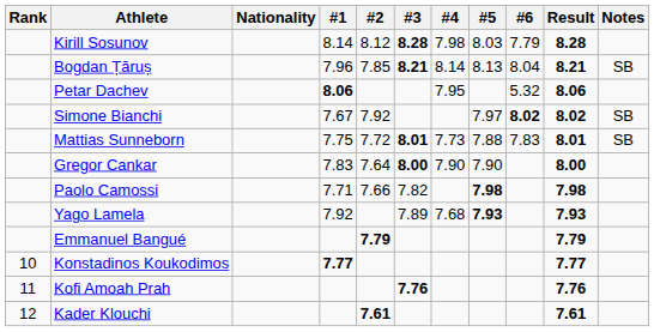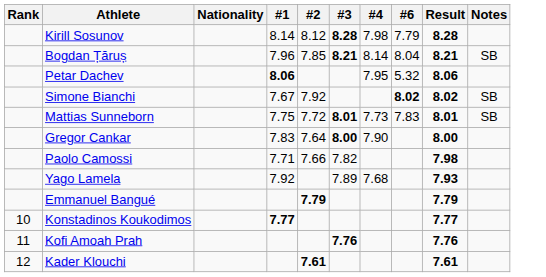 <table class="wikitable sortable" style="text-align:center">
 <tr>
 <th>Rank</th>
 <th>Athlete</th>
 <th>Nationality</th>
 <th>#1</th>
 <th>#2</th>
 <th>#3</th>
 <th>#4</th>
-<th>#5</th>
 <th>#6</th>
 <th>Result</th>
 <th>Notes</th>
 </tr>
 <tr>
 <td></td>
 <td align="left"><a href='#'>Kirill Sosunov</a></td>
 <td align=left></td>
 <td>8.14</td>
 <td>8.12</td>
 <td><strong>8.28</strong></td>
 <td>7.98</td>
-<td>8.03</td>
 <td>7.79</td>
 <td><strong>8.28</strong></td>
 <td></td>
 </tr>
 <tr>
 <td></td>
 <td align="left"><a href='#'>Bogdan Țăruș</a></td>
 <td align=left></td>
 <td>7.96</td>
 <td>7.85</td>
 <td><strong>8.21</strong></td>
 <td>8.14</td>
-<td>8.13</td>
 <td>8.04</td>
 <td><strong>8.21</strong></td>
 <td>SB</td>
 </tr>
 <tr>
 <td></td>
 <td align="left"><a href='#'>Petar Dachev</a></td>
 <td align=left></td>
 <td><strong>8.06</strong></td>
 <td></td>
 <td></td>
 <td>7.95</td>
-<td></td>
 <td>5.32</td>
 <td><strong>8.06</strong></td>
 <td></td>
 </tr>
 <tr>
 <td></td>
 <td align="left"><a href='#'>Simone Bianchi</a></td>
 <td align=left></td>
 <td>7.67</td>
 <td>7.92</td>
 <td></td>
 <td></td>
-<td>7.97</td>
 <td><strong>8.02</strong></td>
 <td><strong>8.02</strong></td>
 <td>SB</td>
 </tr>
 <tr>
 <td></td>
 <td align="left"><a href='#'>Mattias Sunneborn</a></td>
 <td align=left></td>
 <td>7.75</td>
 <td>7.72</td>
 <td><strong>8.01</strong></td>
 <td>7.73</td>
-<td>7.88</td>
 <td>7.83</td>
 <td><strong>8.01</strong></td>
 <td>SB</td>
 </tr>
 <tr>
 <td></td>
 <td align="left"><a href='#'>Gregor Cankar</a></td>
 <td align=left></td>
 <td>7.83</td>
 <td>7.64</td>
 <td><strong>8.00</strong></td>
-<td>7.90</td>
 <td>7.90</td>
 <td></td>
 <td><strong>8.00</strong></td>
 <td></td>
 </tr>
 <tr>
 <td></td>
 <td align="left"><a href='#'>Paolo Camossi</a></td>
 <td align=left></td>
 <td>7.71</td>
 <td>7.66</td>
 <td>7.82</td>
 <td></td>
-<td><strong>7.98</strong></td>
 <td></td>
 <td><strong>7.98</strong></td>
 <td></td>
 </tr>
 <tr>
 <td></td>
 <td align="left"><a href='#'>Yago Lamela</a></td>
 <td align=left></td>
 <td>7.92</td>
 <td></td>
 <td>7.89</td>
 <td>7.68</td>
-<td><strong>7.93</strong></td>
 <td></td>
 <td><strong>7.93</strong></td>
 <td></td>
 </tr>
 <tr>
 <td></td>
 <td align="left"><a href='#'>Emmanuel Bangué</a></td>
 <td align=left></td>
 <td></td>
 <td><strong>7.79</strong></td>
 <td></td>
 <td></td>
 <td></td>
-<td></td>
 <td><strong>7.79</strong></td>
 <td></td>
 </tr>
 <tr>
 <td>10</td>
 <td align="left"><a href='#'>Konstadinos Koukodimos</a></td>
 <td align=left></td>
 <td><strong>7.77</strong></td>
-<td></td>
 <td></td>
 <td></td>
 <td></td>
 <td></td>
 <td><strong>7.77</strong></td>
 <td></td>
 </tr>
 <tr>
 <td>11</td>
 <td align="left"><a href='#'>Kofi Amoah Prah</a></td>
 <td align=left></td>
 <td></td>
 <td></td>
 <td><strong>7.76</strong></td>
 <td></td>
 <td></td>
-<td></td>
 <td><strong>7.76</strong></td>
 <td></td>
 </tr>
 <tr>
 <td>12</td>
 <td align="left"><a href='#'>Kader Klouchi</a></td>
 <td align=left></td>
 <td></td>
 <td><strong>7.61</strong></td>
 <td></td>
 <td></td>
 <td></td>
-<td></td>
 <td><strong>7.61</strong></td>
 <td></td>
 </tr>
 </table>
